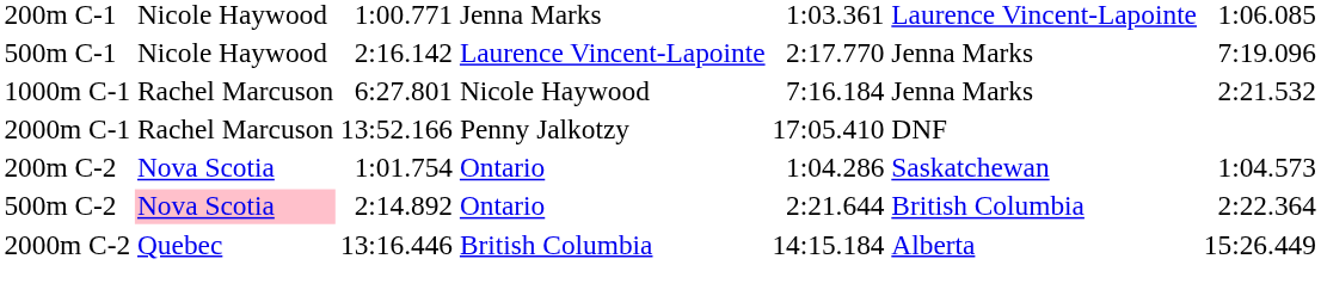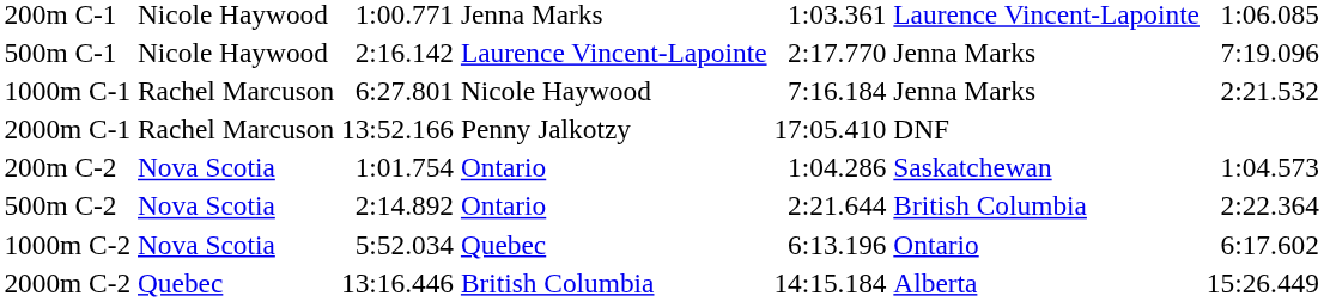 <table>
 <tr>
 <td>200m C-1</td>
 <td> Nicole Haywood</td>
 <td align="right">1:00.771</td>
 <td> Jenna Marks</td>
 <td align="right">1:03.361</td>
 <td> <a href='#'>Laurence Vincent-Lapointe</a></td>
 <td align="right">1:06.085</td>
 </tr>
 <tr>
 <td>500m C-1</td>
 <td> Nicole Haywood</td>
 <td align="right">2:16.142</td>
 <td> <a href='#'>Laurence Vincent-Lapointe</a></td>
 <td align="right">2:17.770</td>
 <td> Jenna Marks</td>
 <td align="right">7:19.096</td>
 </tr>
 <tr>
 <td>1000m C-1</td>
 <td> Rachel Marcuson</td>
 <td align="right">6:27.801</td>
 <td> Nicole Haywood</td>
 <td align="right">7:16.184</td>
 <td> Jenna Marks</td>
 <td align="right">2:21.532</td>
 </tr>
 <tr>
 <td>2000m C-1</td>
 <td> Rachel Marcuson</td>
 <td align="right">13:52.166</td>
 <td> Penny Jalkotzy</td>
 <td align="right">17:05.410</td>
 <td>DNF</td>
 </tr>
 <tr>
 <td>200m C-2</td>
 <td> <a href='#'>Nova Scotia</a></td>
 <td align="right">1:01.754</td>
 <td> <a href='#'>Ontario</a></td>
 <td align="right">1:04.286</td>
 <td> <a href='#'>Saskatchewan</a></td>
 <td align="right">1:04.573</td>
 </tr>
 <tr>
 <td>500m C-2</td>
-<td style="background: pink;"> <a href='#'>Nova Scotia</a></td>
+<td> <a href='#'>Nova Scotia</a></td>
 <td align="right">2:14.892</td>
 <td> <a href='#'>Ontario</a></td>
 <td align="right">2:21.644</td>
 <td> <a href='#'>British Columbia</a></td>
 <td align="right">2:22.364</td>
+</tr>
+<tr>
+<td>1000m C-2</td>
+<td> <a href='#'>Nova Scotia</a></td>
+<td align="right">5:52.034</td>
+<td> <a href='#'>Quebec</a></td>
+<td align="right">6:13.196</td>
+<td> <a href='#'>Ontario</a></td>
+<td align="right">6:17.602</td>
 </tr>
 <tr>
 <td>2000m C-2</td>
 <td> <a href='#'>Quebec</a></td>
 <td align="right">13:16.446</td>
 <td> <a href='#'>British Columbia</a></td>
 <td align="right">14:15.184</td>
 <td> <a href='#'>Alberta</a></td>
 <td align="right">15:26.449</td>
 </tr>
 </table>
